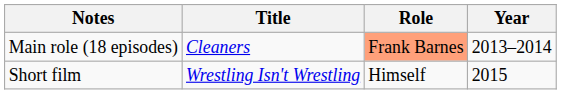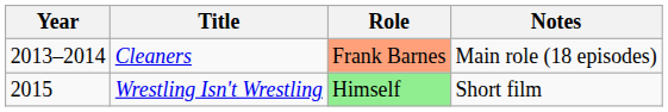 <table class="wikitable sortable">
 <tr>
-<th>Notes</th>
+<th>Year</th>
 <th>Title</th>
 <th>Role</th>
-<th>Year</th>
+<th>Notes</th>
 </tr>
 <tr>
-<td>Main role (18 episodes)</td>
+<td>2013–2014</td>
 <td><em><a href='#'>Cleaners</a></em></td>
 <td style="background: lightsalmon;">Frank Barnes</td>
-<td>2013–2014</td>
+<td>Main role (18 episodes)</td>
 </tr>
 <tr>
+<td>2015</td>
+<td><em><a href='#'>Wrestling Isn't Wrestling</a></em></td>
+<td style="background: lightgreen;">Himself</td>
 <td>Short film</td>
-<td><em><a href='#'>Wrestling Isn't Wrestling</a></em></td>
-<td>Himself</td>
-<td>2015</td>
 </tr>
 </table>
